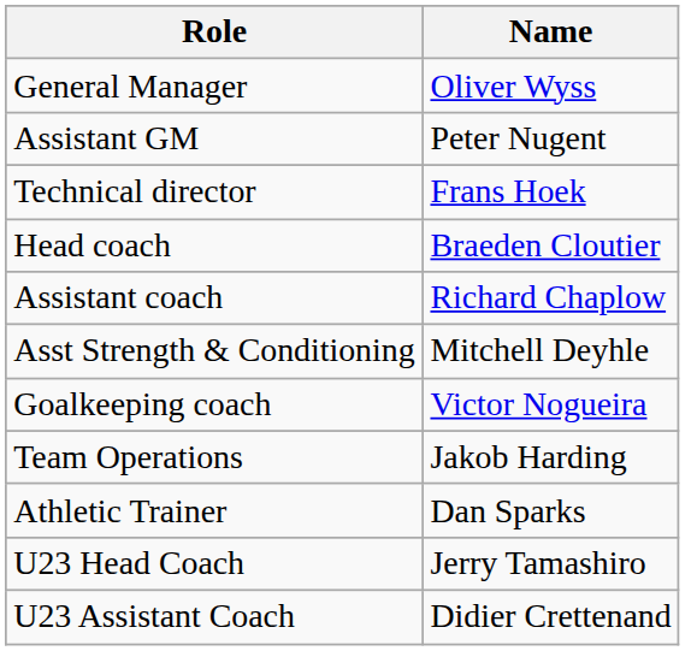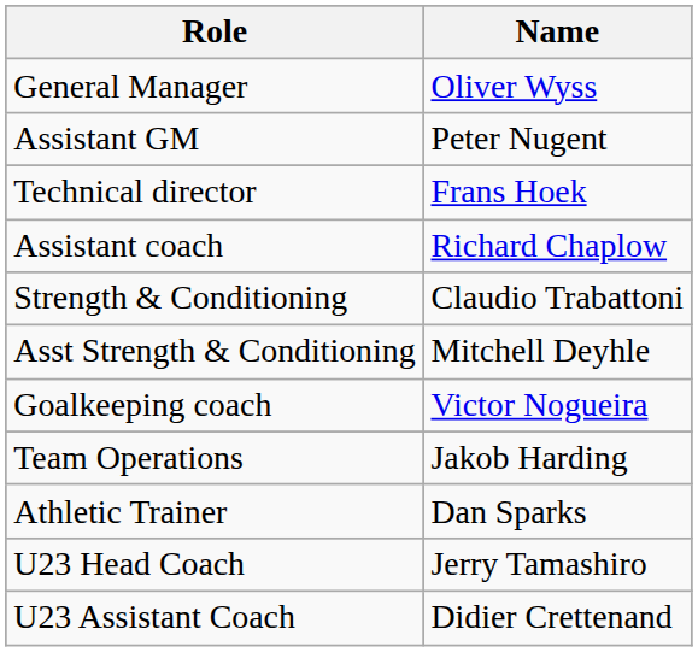 <table class="wikitable">
 <tr>
 <th>Role</th>
 <th>Name</th>
 </tr>
 <tr>
 <td>General Manager</td>
 <td><a href='#'>Oliver Wyss</a></td>
 </tr>
 <tr>
 <td>Assistant GM</td>
 <td>Peter Nugent</td>
 </tr>
 <tr>
 <td>Technical director</td>
 <td><a href='#'>Frans Hoek</a></td>
 </tr>
 <tr>
-<td>Head coach</td>
-<td><a href='#'>Braeden Cloutier</a></td>
+<td>Assistant coach</td>
+<td><a href='#'>Richard Chaplow</a></td>
 </tr>
 <tr>
-<td>Assistant coach</td>
-<td><a href='#'>Richard Chaplow</a></td>
+<td>Strength & Conditioning</td>
+<td>Claudio Trabattoni</td>
 </tr>
 <tr>
 <td>Asst Strength & Conditioning</td>
 <td>Mitchell Deyhle</td>
 </tr>
 <tr>
 <td>Goalkeeping coach</td>
 <td><a href='#'>Victor Nogueira</a></td>
 </tr>
 <tr>
 <td>Team Operations</td>
 <td>Jakob Harding</td>
 </tr>
 <tr>
 <td>Athletic Trainer</td>
 <td>Dan Sparks</td>
 </tr>
 <tr>
 <td>U23 Head Coach</td>
 <td>Jerry Tamashiro</td>
 </tr>
 <tr>
 <td>U23 Assistant Coach</td>
 <td>Didier Crettenand</td>
 </tr>
 </table>
